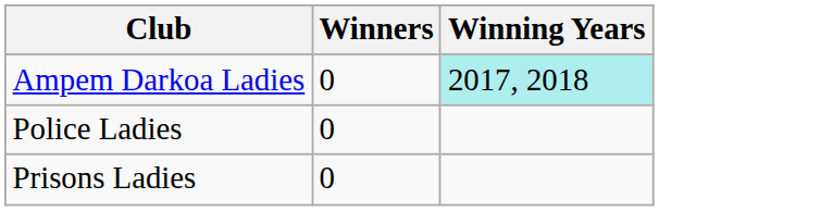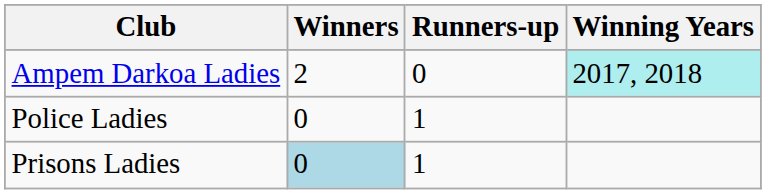 <table class="wikitable sortable">
 <tr>
 <th>Club</th>
 <th>Winners</th>
+<th>Runners-up</th>
 <th>Winning Years</th>
 </tr>
 <tr>
 <td><a href='#'>Ampem Darkoa Ladies</a></td>
+<td>2</td>
 <td>0</td>
 <td style="background: paleturquoise;">2017, 2018</td>
 </tr>
 <tr>
 <td>Police Ladies</td>
 <td>0</td>
+<td>1</td>
 <td></td>
 </tr>
 <tr>
 <td>Prisons Ladies</td>
-<td>0</td>
+<td style="background: lightblue;">0</td>
+<td>1</td>
 <td></td>
 </tr>
 </table>
